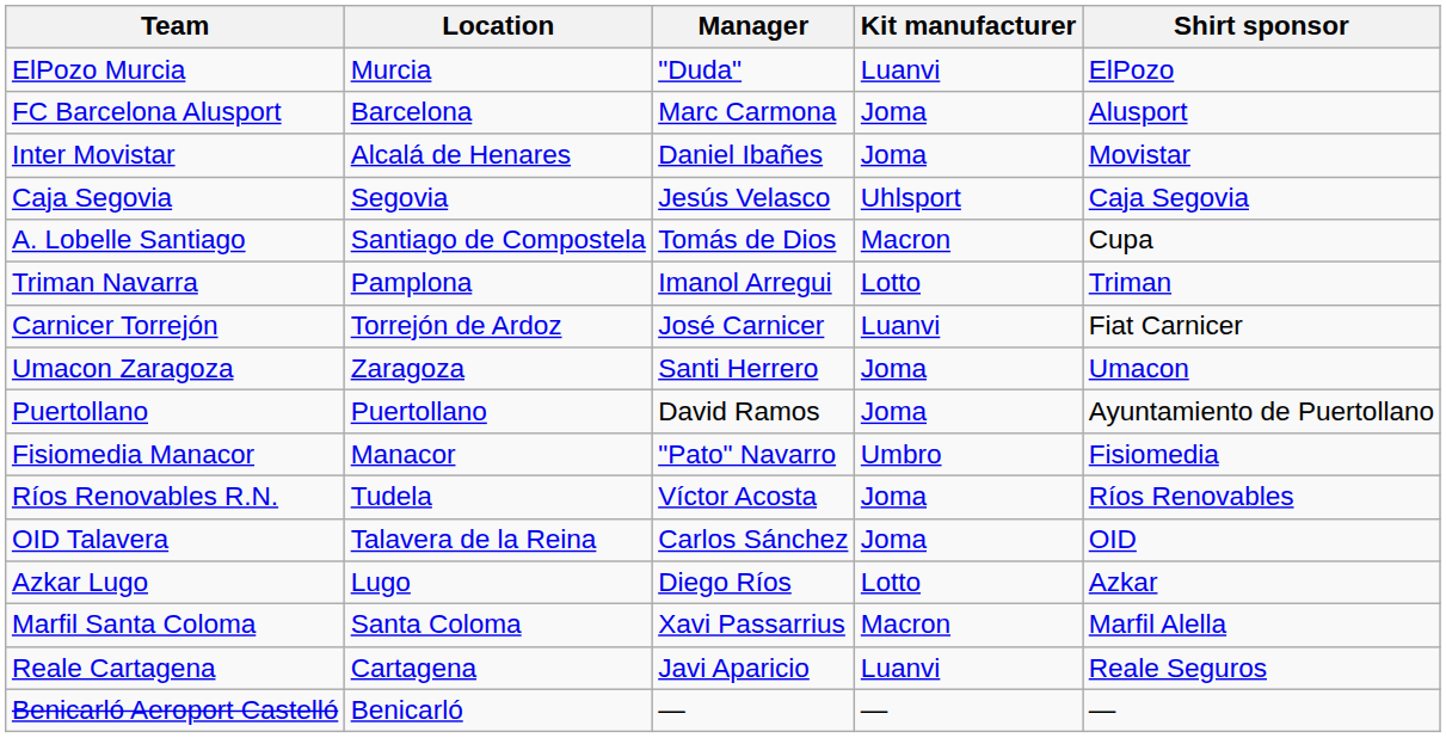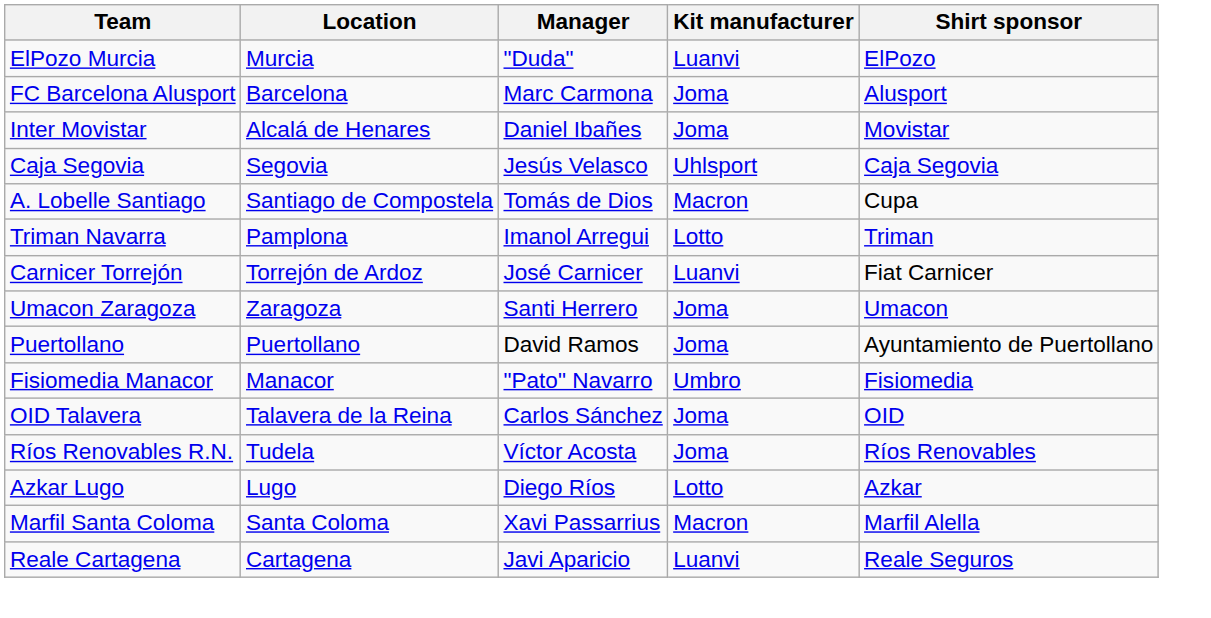 <table class="wikitable sortable">
 <tr>
 <th>Team</th>
 <th>Location</th>
 <th>Manager</th>
 <th>Kit manufacturer</th>
 <th>Shirt sponsor</th>
 </tr>
 <tr>
 <td><a href='#'>ElPozo Murcia</a></td>
 <td><a href='#'>Murcia</a></td>
 <td><a href='#'>"Duda"</a></td>
 <td><a href='#'>Luanvi</a></td>
 <td><a href='#'>ElPozo</a></td>
 </tr>
 <tr>
 <td><a href='#'>FC Barcelona Alusport</a></td>
 <td><a href='#'>Barcelona</a></td>
 <td><a href='#'>Marc Carmona</a></td>
 <td><a href='#'>Joma</a></td>
 <td><a href='#'>Alusport</a></td>
 </tr>
 <tr>
 <td><a href='#'>Inter Movistar</a></td>
 <td><a href='#'>Alcalá de Henares</a></td>
 <td><a href='#'>Daniel Ibañes</a></td>
 <td><a href='#'>Joma</a></td>
 <td><a href='#'>Movistar</a></td>
 </tr>
 <tr>
 <td><a href='#'>Caja Segovia</a></td>
 <td><a href='#'>Segovia</a></td>
 <td><a href='#'>Jesús Velasco</a></td>
 <td><a href='#'>Uhlsport</a></td>
 <td><a href='#'>Caja Segovia</a></td>
 </tr>
 <tr>
 <td><a href='#'>A. Lobelle Santiago</a></td>
 <td><a href='#'>Santiago de Compostela</a></td>
 <td><a href='#'>Tomás de Dios</a></td>
 <td><a href='#'>Macron</a></td>
 <td>Cupa</td>
 </tr>
 <tr>
 <td><a href='#'>Triman Navarra</a></td>
 <td><a href='#'>Pamplona</a></td>
 <td><a href='#'>Imanol Arregui</a></td>
 <td><a href='#'>Lotto</a></td>
 <td><a href='#'>Triman</a></td>
 </tr>
 <tr>
 <td><a href='#'>Carnicer Torrejón</a></td>
 <td><a href='#'>Torrejón de Ardoz</a></td>
 <td><a href='#'>José Carnicer</a></td>
 <td><a href='#'>Luanvi</a></td>
 <td>Fiat Carnicer</td>
 </tr>
 <tr>
 <td><a href='#'>Umacon Zaragoza</a></td>
 <td><a href='#'>Zaragoza</a></td>
 <td><a href='#'>Santi Herrero</a></td>
 <td><a href='#'>Joma</a></td>
 <td><a href='#'>Umacon</a></td>
 </tr>
 <tr>
 <td><a href='#'>Puertollano</a></td>
 <td><a href='#'>Puertollano</a></td>
 <td>David Ramos</td>
 <td><a href='#'>Joma</a></td>
 <td>Ayuntamiento de Puertollano</td>
 </tr>
 <tr>
 <td><a href='#'>Fisiomedia Manacor</a></td>
 <td><a href='#'>Manacor</a></td>
 <td><a href='#'>"Pato" Navarro</a></td>
 <td><a href='#'>Umbro</a></td>
 <td><a href='#'>Fisiomedia</a></td>
 </tr>
 <tr>
+<td><a href='#'>OID Talavera</a></td>
+<td><a href='#'>Talavera de la Reina</a></td>
+<td><a href='#'>Carlos Sánchez</a></td>
+<td><a href='#'>Joma</a></td>
+<td><a href='#'>OID</a></td>
+</tr>
+<tr>
 <td><a href='#'>Ríos Renovables R.N.</a></td>
 <td><a href='#'>Tudela</a></td>
 <td><a href='#'>Víctor Acosta</a></td>
 <td><a href='#'>Joma</a></td>
 <td><a href='#'>Ríos Renovables</a></td>
-</tr>
-<tr>
-<td><a href='#'>OID Talavera</a></td>
-<td><a href='#'>Talavera de la Reina</a></td>
-<td><a href='#'>Carlos Sánchez</a></td>
-<td><a href='#'>Joma</a></td>
-<td><a href='#'>OID</a></td>
 </tr>
 <tr>
 <td><a href='#'>Azkar Lugo</a></td>
 <td><a href='#'>Lugo</a></td>
 <td><a href='#'>Diego Ríos</a></td>
 <td><a href='#'>Lotto</a></td>
 <td><a href='#'>Azkar</a></td>
 </tr>
 <tr>
 <td><a href='#'>Marfil Santa Coloma</a></td>
 <td><a href='#'>Santa Coloma</a></td>
 <td><a href='#'>Xavi Passarrius</a></td>
 <td><a href='#'>Macron</a></td>
 <td><a href='#'>Marfil Alella</a></td>
 </tr>
 <tr>
 <td><a href='#'>Reale Cartagena</a></td>
 <td><a href='#'>Cartagena</a></td>
 <td><a href='#'>Javi Aparicio</a></td>
 <td><a href='#'>Luanvi</a></td>
 <td><a href='#'>Reale Seguros</a></td>
 </tr>
-<tr>
-<td><a href='#'><s>Benicarló Aeroport Castelló</s></a></td>
-<td><a href='#'>Benicarló</a></td>
-<td>—</td>
-<td>—</td>
-<td>—</td>
-</tr>
 </table>
